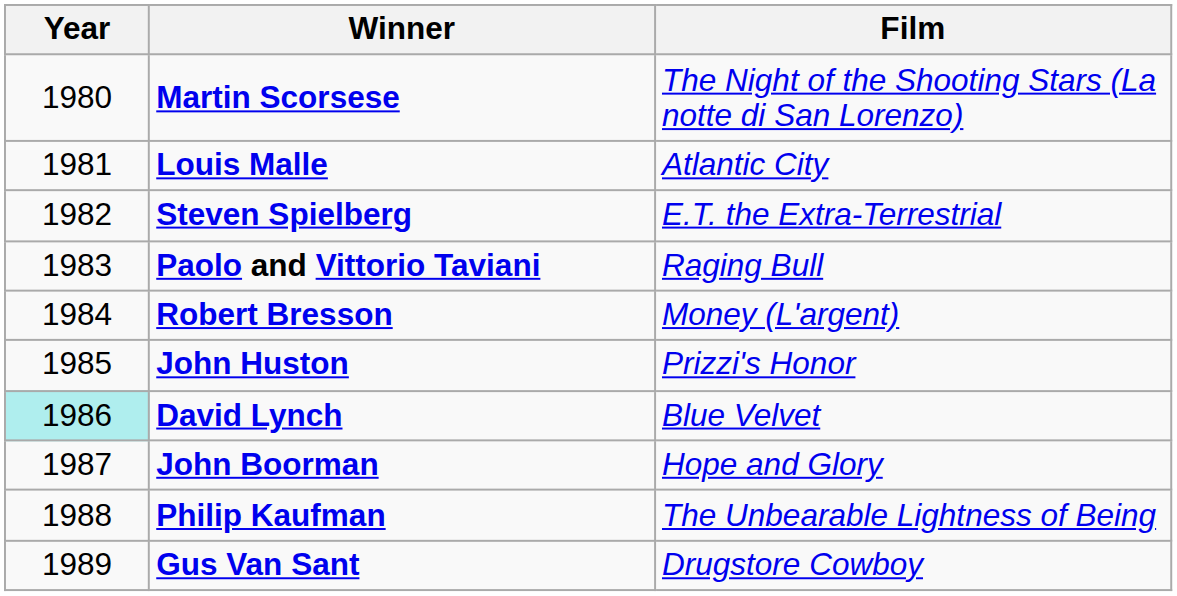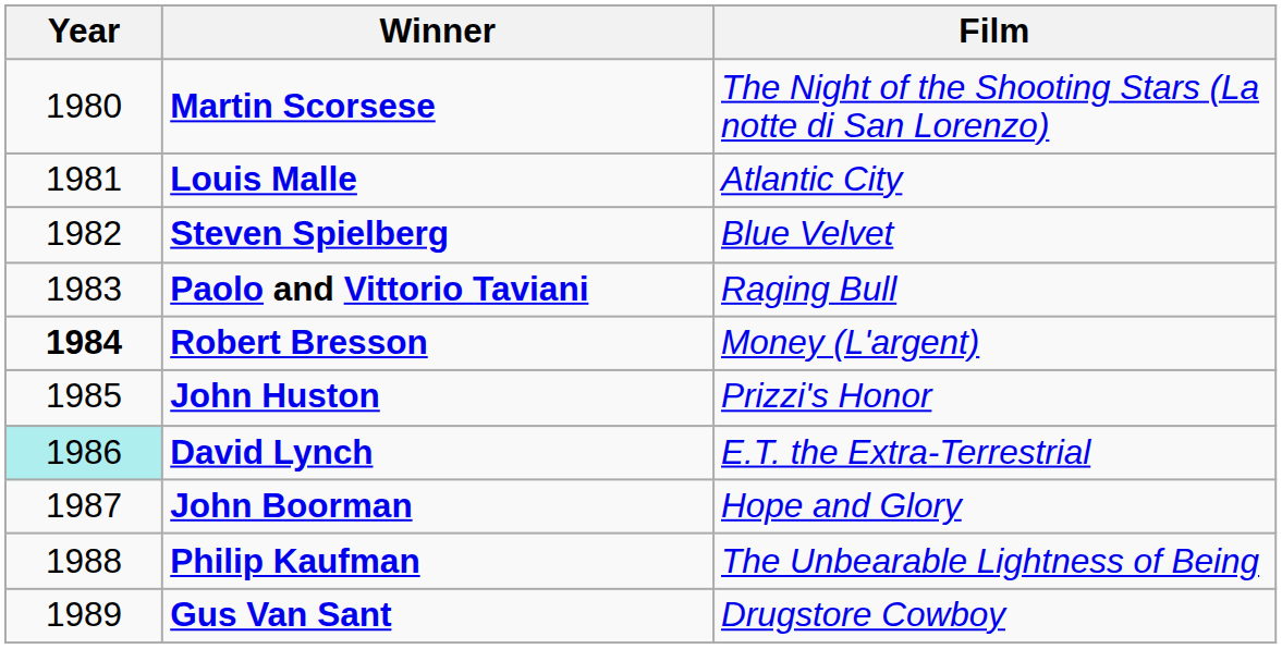 <table class="wikitable" width="95%" cellpadding="5">
 <tr>
 <th width="100"><strong>Year</strong></th>
 <th width="450"><strong>Winner</strong></th>
 <th width="450"><strong>Film</strong></th>
 </tr>
 <tr>
 <td style="text-align:center;">1980</td>
 <td><strong><a href='#'>Martin Scorsese</a></strong></td>
 <td><em><a href='#'>The Night of the Shooting Stars (La notte di San Lorenzo)</a></em></td>
 </tr>
 <tr>
 <td style="text-align:center;">1981</td>
 <td><strong><a href='#'>Louis Malle</a></strong></td>
 <td><em><a href='#'>Atlantic City</a></em></td>
 </tr>
 <tr>
 <td style="text-align:center;">1982</td>
 <td><strong><a href='#'>Steven Spielberg</a></strong></td>
-<td><em><a href='#'>E.T. the Extra-Terrestrial</a></em></td>
+<td><em><a href='#'>Blue Velvet</a></em></td>
 </tr>
 <tr>
 <td style="text-align:center;">1983</td>
 <td><strong><a href='#'>Paolo</a> and <a href='#'>Vittorio Taviani</a></strong></td>
 <td><em><a href='#'>Raging Bull</a></em></td>
 </tr>
 <tr>
-<td style="text-align:center;">1984</td>
+<td style="text-align:center;"><strong>1984</strong></td>
 <td><strong><a href='#'>Robert Bresson</a></strong></td>
 <td><em><a href='#'>Money (L'argent)</a></em></td>
 </tr>
 <tr>
 <td style="text-align:center;">1985</td>
 <td><strong><a href='#'>John Huston</a></strong></td>
 <td><em><a href='#'>Prizzi's Honor</a></em></td>
 </tr>
 <tr>
 <td style="background: paleturquoise; text-align:center;">1986</td>
 <td><strong><a href='#'>David Lynch</a></strong></td>
-<td><em><a href='#'>Blue Velvet</a></em></td>
+<td><em><a href='#'>E.T. the Extra-Terrestrial</a></em></td>
 </tr>
 <tr>
 <td style="text-align:center;">1987</td>
 <td><strong><a href='#'>John Boorman</a></strong></td>
 <td><em><a href='#'>Hope and Glory</a></em></td>
 </tr>
 <tr>
 <td style="text-align:center;">1988</td>
 <td><strong><a href='#'>Philip Kaufman</a></strong></td>
 <td><em><a href='#'>The Unbearable Lightness of Being</a></em></td>
 </tr>
 <tr>
 <td style="text-align:center;">1989</td>
 <td><strong><a href='#'>Gus Van Sant</a></strong></td>
 <td><em><a href='#'>Drugstore Cowboy</a></em></td>
 </tr>
 </table>
